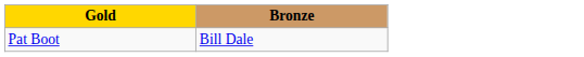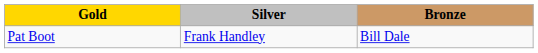 <table class="wikitable" style="text-align:left">
 <tr align="center">
 <td width=200 bgcolor=gold><strong>Gold</strong></td>
+<td width=200 bgcolor=silver><strong>Silver</strong></td>
 <td width=200 bgcolor=CC9966><strong>Bronze</strong></td>
 </tr>
 <tr>
 <td><a href='#'>Pat Boot</a><br><em></em></td>
+<td><a href='#'>Frank Handley</a><br><em></em></td>
 <td><a href='#'>Bill Dale</a><br><em></em></td>
 </tr>
 </table>
